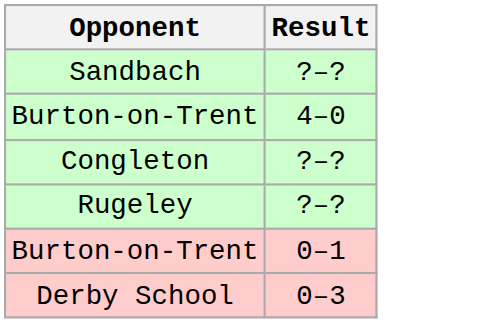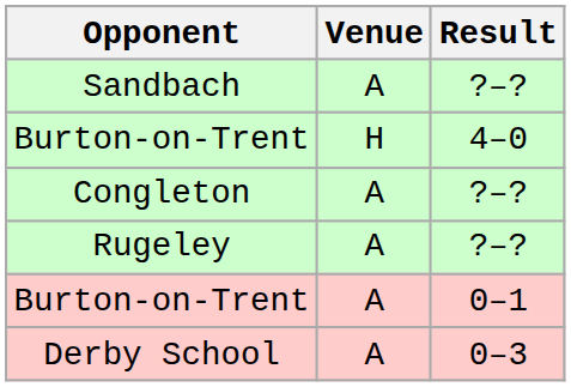 <table class="wikitable" style="font-size:100%; text-align:center">
 <tr>
 <th>Opponent</th>
+<th>Venue</th>
 <th>Result</th>
 </tr>
 <tr style="background-color: #CCFFCC;">
 <td>Sandbach</td>
+<td>A</td>
 <td>?–?</td>
 </tr>
 <tr style="background-color: #CCFFCC;">
 <td>Burton-on-Trent</td>
+<td>H</td>
 <td>4–0</td>
 </tr>
 <tr style="background-color: #CCFFCC;">
 <td>Congleton</td>
+<td>A</td>
 <td>?–?</td>
 </tr>
 <tr style="background-color: #CCFFCC;">
 <td>Rugeley</td>
+<td>A</td>
 <td>?–?</td>
 </tr>
 <tr style="background-color: #FFCCCC;">
 <td>Burton-on-Trent</td>
+<td>A</td>
 <td>0–1</td>
 </tr>
 <tr style="background-color: #FFCCCC;">
 <td>Derby School</td>
+<td>A</td>
 <td>0–3</td>
 </tr>
 </table>
